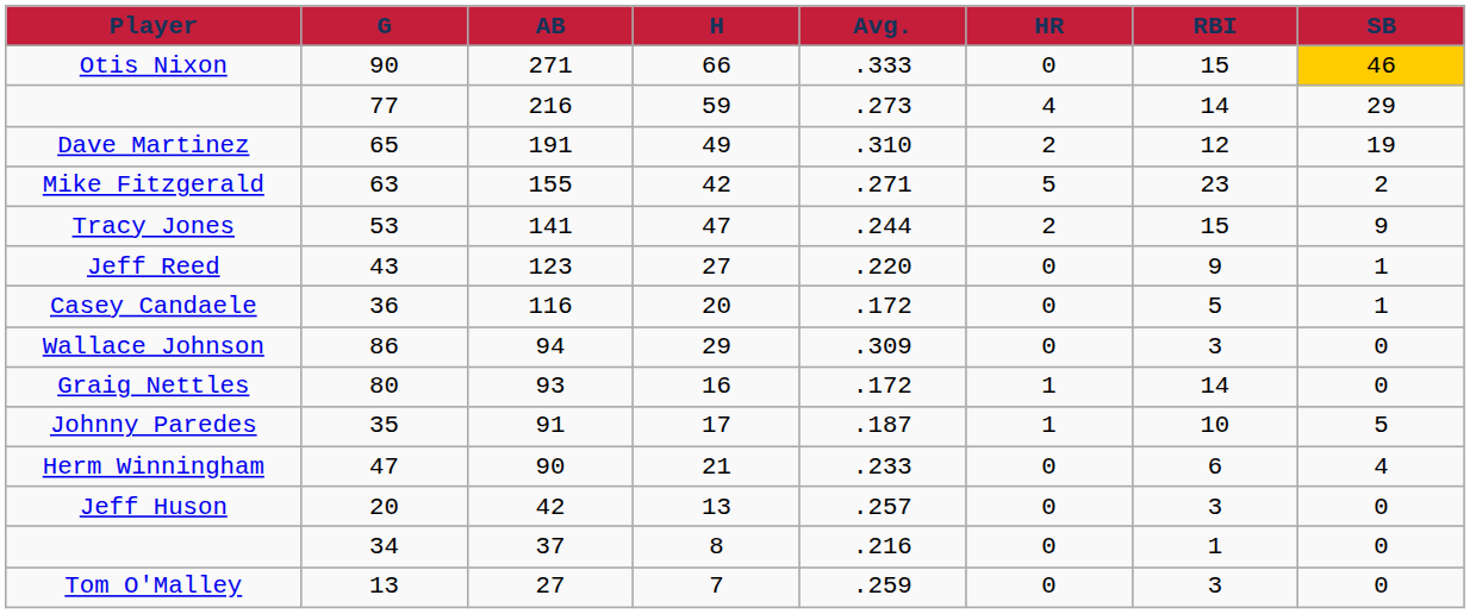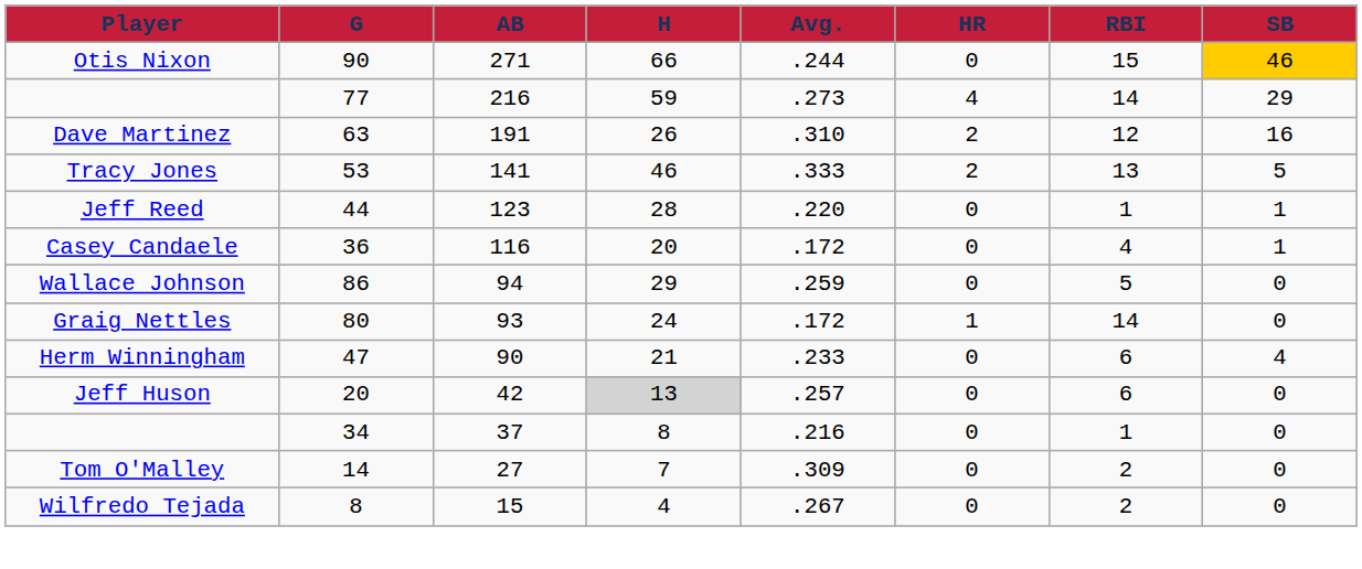 <table class="wikitable sortable">
 <tr>
 <th style="background:#C41E3A;color:#14345B;" width="16%">Player</th>
 <th style="background:#C41E3A;color:#14345B;" width="9%">G</th>
 <th style="background:#C41E3A;color:#14345B;" width="9%">AB</th>
 <th style="background:#C41E3A;color:#14345B;" width="9%">H</th>
 <th style="background:#C41E3A;color:#14345B;" width="9%">Avg.</th>
 <th style="background:#C41E3A;color:#14345B;" width="9%">HR</th>
 <th style="background:#C41E3A;color:#14345B;" width="9%">RBI</th>
 <th style="background:#C41E3A;color:#14345B;" width="9%">SB</th>
 </tr>
 <tr align="center">
 <td><a href='#'>Otis Nixon</a></td>
 <td>90</td>
 <td>271</td>
 <td>66</td>
-<td>.333</td>
+<td>.244</td>
 <td>0</td>
 <td>15</td>
 <td bgcolor="#FFCC00">46</td>
 </tr>
 <tr align="center">
 <td></td>
 <td>77</td>
 <td>216</td>
 <td>59</td>
 <td>.273</td>
 <td>4</td>
 <td>14</td>
 <td>29</td>
 </tr>
 <tr align="center">
 <td><a href='#'>Dave Martinez</a></td>
-<td>65</td>
+<td>63</td>
 <td>191</td>
-<td>49</td>
+<td>26</td>
 <td>.310</td>
 <td>2</td>
 <td>12</td>
-<td>19</td>
-</tr>
-<tr align="center">
-<td><a href='#'>Mike Fitzgerald</a></td>
-<td>63</td>
-<td>155</td>
-<td>42</td>
-<td>.271</td>
-<td>5</td>
-<td>23</td>
-<td>2</td>
+<td>16</td>
 </tr>
 <tr align="center">
 <td><a href='#'>Tracy Jones</a></td>
 <td>53</td>
 <td>141</td>
-<td>47</td>
-<td>.244</td>
+<td>46</td>
+<td>.333</td>
 <td>2</td>
-<td>15</td>
-<td>9</td>
+<td>13</td>
+<td>5</td>
 </tr>
 <tr align="center">
 <td><a href='#'>Jeff Reed</a></td>
-<td>43</td>
+<td>44</td>
 <td>123</td>
-<td>27</td>
+<td>28</td>
 <td>.220</td>
 <td>0</td>
-<td>9</td>
+<td>1</td>
 <td>1</td>
 </tr>
 <tr align="center">
 <td><a href='#'>Casey Candaele</a></td>
 <td>36</td>
 <td>116</td>
 <td>20</td>
 <td>.172</td>
 <td>0</td>
-<td>5</td>
+<td>4</td>
 <td>1</td>
 </tr>
 <tr align="center">
 <td><a href='#'>Wallace Johnson</a></td>
 <td>86</td>
 <td>94</td>
 <td>29</td>
-<td>.309</td>
+<td>.259</td>
 <td>0</td>
-<td>3</td>
+<td>5</td>
 <td>0</td>
 </tr>
 <tr align="center">
 <td><a href='#'>Graig Nettles</a></td>
 <td>80</td>
 <td>93</td>
-<td>16</td>
+<td>24</td>
 <td>.172</td>
 <td>1</td>
 <td>14</td>
 <td>0</td>
-</tr>
-<tr align="center">
-<td><a href='#'>Johnny Paredes</a></td>
-<td>35</td>
-<td>91</td>
-<td>17</td>
-<td>.187</td>
-<td>1</td>
-<td>10</td>
-<td>5</td>
 </tr>
 <tr align="center">
 <td><a href='#'>Herm Winningham</a></td>
 <td>47</td>
 <td>90</td>
 <td>21</td>
 <td>.233</td>
 <td>0</td>
 <td>6</td>
 <td>4</td>
 </tr>
 <tr align="center">
 <td><a href='#'>Jeff Huson</a></td>
 <td>20</td>
 <td>42</td>
-<td>13</td>
+<td style="background: lightgrey;">13</td>
 <td>.257</td>
 <td>0</td>
-<td>3</td>
+<td>6</td>
 <td>0</td>
 </tr>
 <tr align="center">
 <td></td>
 <td>34</td>
 <td>37</td>
 <td>8</td>
 <td>.216</td>
 <td>0</td>
 <td>1</td>
 <td>0</td>
 </tr>
 <tr align="center">
 <td><a href='#'>Tom O'Malley</a></td>
-<td>13</td>
+<td>14</td>
 <td>27</td>
 <td>7</td>
-<td>.259</td>
+<td>.309</td>
 <td>0</td>
-<td>3</td>
+<td>2</td>
+<td>0</td>
+</tr>
+<tr align="center">
+<td><a href='#'>Wilfredo Tejada</a></td>
+<td>8</td>
+<td>15</td>
+<td>4</td>
+<td>.267</td>
+<td>0</td>
+<td>2</td>
 <td>0</td>
 </tr>
 </table>
